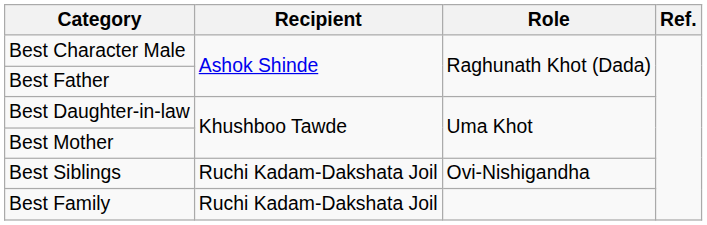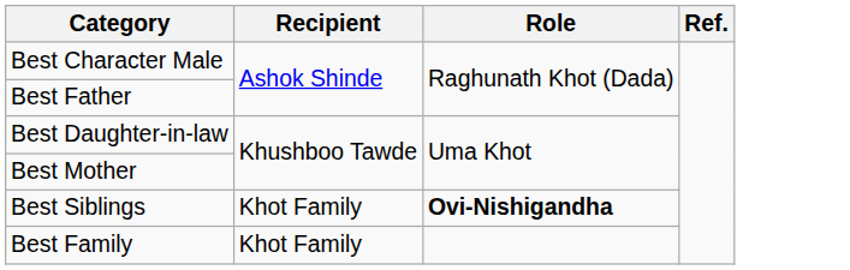 <table class="wikitable">
 <tr>
 <th>Category</th>
 <th>Recipient</th>
 <th>Role</th>
 <th>Ref.</th>
 </tr>
 <tr>
 <td>Best Character Male</td>
 <td rowspan="2"><a href='#'>Ashok Shinde</a></td>
 <td rowspan="2">Raghunath Khot (Dada)</td>
 <td rowspan="6"></td>
 </tr>
 <tr>
 <td>Best Father</td>
 </tr>
 <tr>
 <td>Best Daughter-in-law</td>
 <td rowspan="2">Khushboo Tawde</td>
 <td rowspan="2">Uma Khot</td>
 </tr>
 <tr>
 <td>Best Mother</td>
 </tr>
 <tr>
 <td>Best Siblings</td>
-<td>Ruchi Kadam-Dakshata Joil</td>
-<td>Ovi-Nishigandha</td>
+<td>Khot Family</td>
+<td><strong>Ovi-Nishigandha</strong></td>
 </tr>
 <tr>
 <td>Best Family</td>
-<td>Ruchi Kadam-Dakshata Joil</td>
+<td>Khot Family</td>
 <td></td>
 </tr>
 </table>
